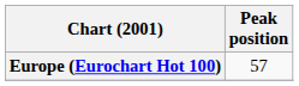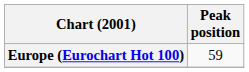 <table class="wikitable sortable plainrowheaders" style="text-align:center">
 <tr>
 <th>Chart (2001)</th>
 <th>Peak<br>position</th>
 </tr>
 <tr>
 <th scope="row">Europe (<a href='#'>Eurochart Hot 100</a>)</th>
-<td>57</td>
+<td>59</td>
 </tr>
 <tr>
 </tr>
 <tr>
 </tr>
 </table>
